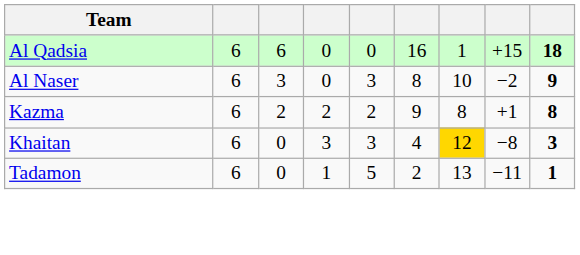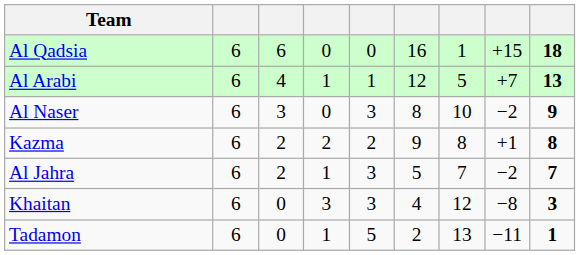 <table class="wikitable" style="text-align: center;">
 <tr>
 <th width=165>Team</th>
 <th width=30></th>
 <th width=30></th>
 <th width=30></th>
 <th width=30></th>
 <th width=30></th>
 <th width=30></th>
 <th width=30></th>
 <th width=30></th>
 </tr>
 <tr style="background:#ccffcc;">
 <td align=left><a href='#'>Al Qadsia</a></td>
 <td>6</td>
 <td>6</td>
 <td>0</td>
 <td>0</td>
 <td>16</td>
 <td>1</td>
 <td>+15</td>
 <td><strong>18</strong></td>
+</tr>
+<tr style="background:#ccffcc;">
+<td align=left><a href='#'>Al Arabi</a></td>
+<td>6</td>
+<td>4</td>
+<td>1</td>
+<td>1</td>
+<td>12</td>
+<td>5</td>
+<td>+7</td>
+<td><strong>13</strong></td>
 </tr>
 <tr>
 <td align=left><a href='#'>Al Naser</a></td>
 <td>6</td>
 <td>3</td>
 <td>0</td>
 <td>3</td>
 <td>8</td>
 <td>10</td>
 <td>−2</td>
 <td><strong>9</strong></td>
 </tr>
 <tr>
 <td align=left><a href='#'>Kazma</a></td>
 <td>6</td>
 <td>2</td>
 <td>2</td>
 <td>2</td>
 <td>9</td>
 <td>8</td>
 <td>+1</td>
 <td><strong>8</strong></td>
 </tr>
 <tr>
+<td align=left><a href='#'>Al Jahra</a></td>
+<td>6</td>
+<td>2</td>
+<td>1</td>
+<td>3</td>
+<td>5</td>
+<td>7</td>
+<td>−2</td>
+<td><strong>7</strong></td>
+</tr>
+<tr>
 <td align=left><a href='#'>Khaitan</a></td>
 <td>6</td>
 <td>0</td>
 <td>3</td>
 <td>3</td>
 <td>4</td>
-<td style="background: gold;">12</td>
+<td>12</td>
 <td>−8</td>
 <td><strong>3</strong></td>
 </tr>
 <tr>
 <td align=left><a href='#'>Tadamon</a></td>
 <td>6</td>
 <td>0</td>
 <td>1</td>
 <td>5</td>
 <td>2</td>
 <td>13</td>
 <td>−11</td>
 <td><strong>1</strong></td>
 </tr>
 </table>
